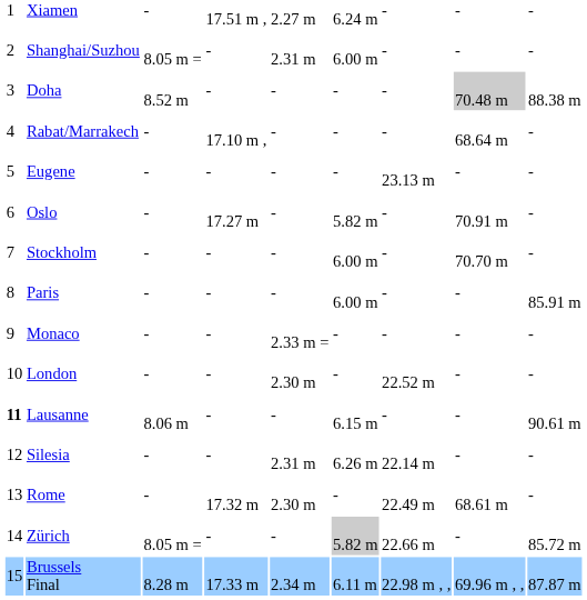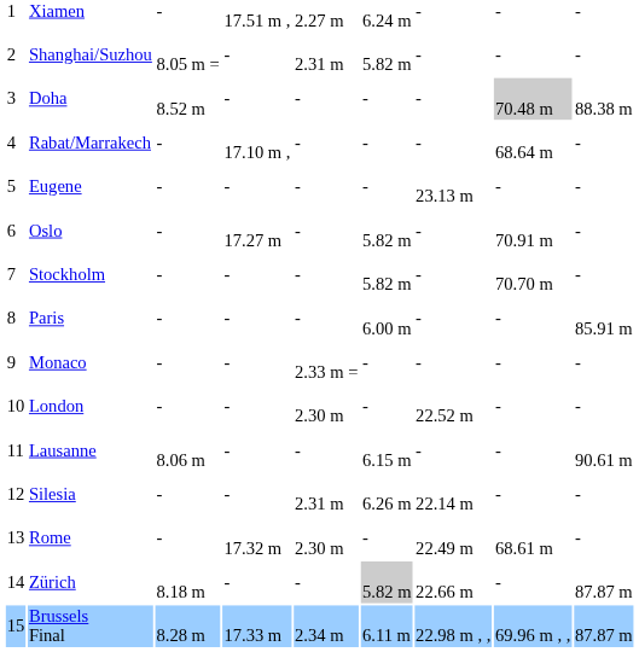 <table>
 <tr>
 <td>1</td>
 <td><a href='#'>Xiamen</a></td>
 <td>-</td>
 <td><br>17.51 m , </td>
 <td><br>2.27 m </td>
 <td><br>6.24 m </td>
 <td>-</td>
 <td>-</td>
 <td>-</td>
 </tr>
 <tr>
 <td>2</td>
 <td><a href='#'>Shanghai/Suzhou</a></td>
 <td><br>8.05 m =</td>
 <td>-</td>
 <td><br>2.31 m</td>
-<td><br>6.00 m</td>
+<td><br>5.82 m</td>
 <td>-</td>
 <td>-</td>
 <td>-</td>
 </tr>
 <tr>
 <td>3</td>
 <td><a href='#'>Doha</a></td>
 <td><br>8.52 m </td>
 <td>-</td>
 <td>-</td>
 <td>-</td>
 <td>-</td>
 <td style="background:#ccc;"><br>70.48 m</td>
 <td><br>88.38 m </td>
 </tr>
 <tr>
 <td>4</td>
 <td><a href='#'>Rabat/Marrakech</a></td>
 <td>-</td>
 <td><br>17.10 m , </td>
 <td>-</td>
 <td>-</td>
 <td>-</td>
 <td><br>68.64 m</td>
 <td>-</td>
 </tr>
 <tr>
 <td>5</td>
 <td><a href='#'>Eugene</a></td>
 <td>-</td>
 <td>-</td>
 <td>-</td>
 <td>-</td>
 <td><br>23.13 m </td>
 <td>-</td>
 <td>-</td>
 </tr>
 <tr>
 <td>6</td>
 <td><a href='#'>Oslo</a></td>
 <td>-</td>
 <td><br>17.27 m</td>
 <td>-</td>
 <td><br>5.82 m</td>
 <td>-</td>
 <td><br>70.91 m </td>
 <td>-</td>
 </tr>
 <tr>
 <td>7</td>
 <td><a href='#'>Stockholm</a></td>
 <td>-</td>
 <td>-</td>
 <td>-</td>
-<td><br>6.00 m</td>
+<td><br>5.82 m</td>
 <td>-</td>
 <td><br>70.70 m</td>
 <td>-</td>
 </tr>
 <tr>
 <td>8</td>
 <td><a href='#'>Paris</a></td>
 <td>-</td>
 <td>-</td>
 <td>-</td>
 <td><br>6.00 m</td>
 <td>-</td>
 <td>-</td>
 <td><br>85.91 m</td>
 </tr>
 <tr>
 <td>9</td>
 <td><a href='#'>Monaco</a></td>
 <td>-</td>
 <td>-</td>
 <td><br>2.33 m =</td>
 <td>-</td>
 <td>-</td>
 <td>-</td>
 <td>-</td>
 </tr>
 <tr>
 <td>10</td>
 <td><a href='#'>London</a></td>
 <td>-</td>
 <td>-</td>
 <td><br>2.30 m</td>
 <td>-</td>
 <td><br>22.52 m</td>
 <td>-</td>
 <td>-</td>
 </tr>
 <tr>
-<td><strong>11</strong></td>
+<td>11</td>
 <td><a href='#'>Lausanne</a></td>
 <td><br>8.06 m</td>
 <td>-</td>
 <td>-</td>
 <td><br>6.15 m </td>
 <td>-</td>
 <td>-</td>
 <td><br>90.61 m</td>
 </tr>
 <tr>
 <td>12</td>
 <td><a href='#'>Silesia</a></td>
 <td>-</td>
 <td>-</td>
 <td><br>2.31 m</td>
 <td><br>6.26 m </td>
 <td><br>22.14 m</td>
 <td>-</td>
 <td>-</td>
 </tr>
 <tr>
 <td>13</td>
 <td><a href='#'>Rome</a></td>
 <td>-</td>
 <td><br>17.32 m</td>
 <td><br>2.30 m</td>
 <td>-</td>
 <td><br>22.49 m </td>
 <td><br>68.61 m</td>
 <td>-</td>
 </tr>
 <tr>
 <td>14</td>
 <td><a href='#'>Zürich</a></td>
-<td><br>8.05 m =</td>
+<td><br>8.18 m</td>
 <td>-</td>
 <td>-</td>
 <td style="background:#ccc;"><br>5.82 m</td>
 <td><br>22.66 m</td>
 <td>-</td>
-<td><br>85.72 m</td>
+<td><br>87.87 m</td>
 </tr>
 <tr bgcolor=#9acdff>
 <td>15</td>
 <td><a href='#'>Brussels</a><br>Final</td>
 <td><br>8.28 m </td>
 <td><br>17.33 m</td>
 <td><br>2.34 m</td>
 <td><br>6.11 m </td>
 <td><br>22.98 m , , </td>
 <td><br>69.96 m , , </td>
 <td><br>87.87 m</td>
 </tr>
 </table>
